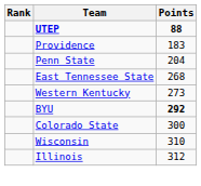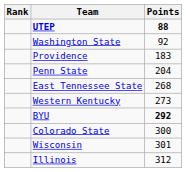 <table class="wikitable sortable" style="text-align:center">
 <tr>
 <th>Rank</th>
 <th>Team</th>
 <th>Points</th>
 </tr>
 <tr>
 <td></td>
 <td align=left><strong><a href='#'>UTEP</a></strong></td>
 <td><strong>88</strong></td>
+</tr>
+<tr>
+<td></td>
+<td align=left><a href='#'>Washington State</a></td>
+<td>92</td>
 </tr>
 <tr>
 <td></td>
 <td align=left><a href='#'>Providence</a></td>
 <td>183</td>
 </tr>
 <tr>
 <td></td>
 <td align=left><a href='#'>Penn State</a></td>
 <td>204</td>
 </tr>
 <tr>
 <td></td>
 <td align=left><a href='#'>East Tennessee State</a></td>
 <td>268</td>
 </tr>
 <tr>
 <td></td>
 <td align=left><a href='#'>Western Kentucky</a></td>
 <td>273</td>
 </tr>
 <tr>
 <td></td>
 <td align=left><a href='#'>BYU</a></td>
 <td><strong>292</strong></td>
 </tr>
 <tr>
 <td></td>
 <td align=left><a href='#'>Colorado State</a></td>
 <td>300</td>
 </tr>
 <tr>
 <td></td>
 <td align=left><a href='#'>Wisconsin</a></td>
-<td>310</td>
+<td>301</td>
 </tr>
 <tr>
 <td></td>
 <td align=left><a href='#'>Illinois</a></td>
 <td>312</td>
 </tr>
 </table>
